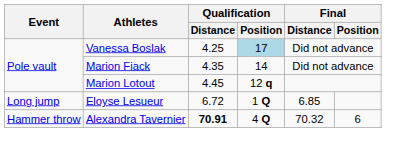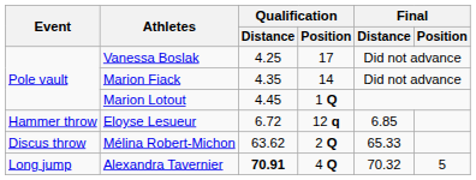 <table class=wikitable style="font-size:90%">
 <tr>
 <th rowspan="2">Event</th>
 <th rowspan="2">Athletes</th>
 <th colspan="2">Qualification</th>
 <th colspan="2">Final</th>
 </tr>
 <tr style="font-size:95%">
 <th>Distance</th>
 <th>Position</th>
 <th>Distance</th>
 <th>Position</th>
 </tr>
 <tr>
 <td rowspan=3><a href='#'>Pole vault</a></td>
 <td><a href='#'>Vanessa Boslak</a></td>
 <td align=center>4.25</td>
-<td align=center style="background: lightblue;">17</td>
+<td align=center>17</td>
 <td colspan=2 align=center>Did not advance</td>
 </tr>
 <tr>
 <td><a href='#'>Marion Fiack</a></td>
 <td align=center>4.35</td>
 <td align=center>14</td>
 <td colspan=2 align=center>Did not advance</td>
 </tr>
 <tr>
 <td><a href='#'>Marion Lotout</a></td>
 <td align=center>4.45</td>
-<td align=center>12 <strong>q</strong></td>
+<td align=center>1 <strong>Q</strong></td>
 <td colspan=2 align=center></td>
 </tr>
 <tr>
-<td rowspan=1><a href='#'>Long jump</a></td>
+<td rowspan=1><a href='#'>Hammer throw</a></td>
 <td><a href='#'>Eloyse Lesueur</a></td>
 <td align=center>6.72</td>
-<td align=center>1 <strong>Q</strong></td>
+<td align=center>12 <strong>q</strong></td>
 <td align=center>6.85</td>
 <td align=center></td>
 </tr>
 <tr>
-<td rowspan=1><a href='#'>Hammer throw</a></td>
+<td rowspan=1><a href='#'>Discus throw</a></td>
+<td><a href='#'>Mélina Robert-Michon</a></td>
+<td align=center>63.62</td>
+<td align=center>2 <strong>Q</strong></td>
+<td align=center>65.33</td>
+<td align=center></td>
+</tr>
+<tr>
+<td rowspan=1><a href='#'>Long jump</a></td>
 <td><a href='#'>Alexandra Tavernier</a></td>
 <td align=center><strong>70.91</strong></td>
 <td align=center>4 <strong>Q</strong></td>
 <td align=center>70.32</td>
-<td align=center>6</td>
+<td align=center>5</td>
 </tr>
 </table>
